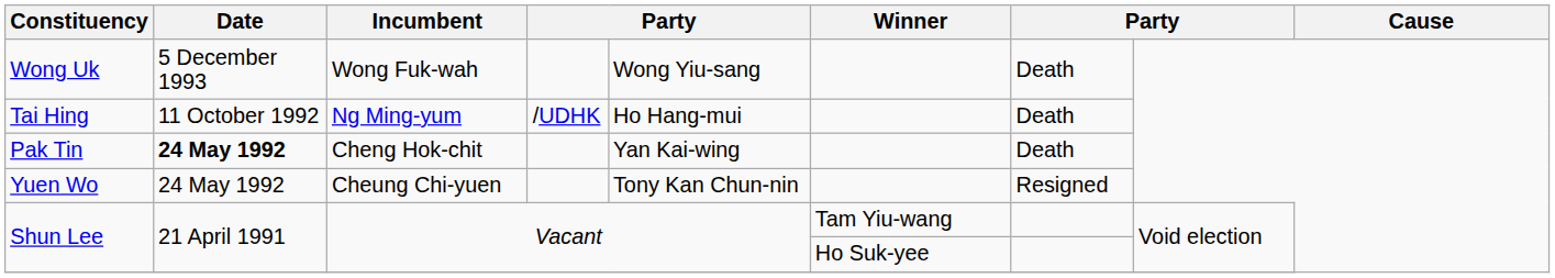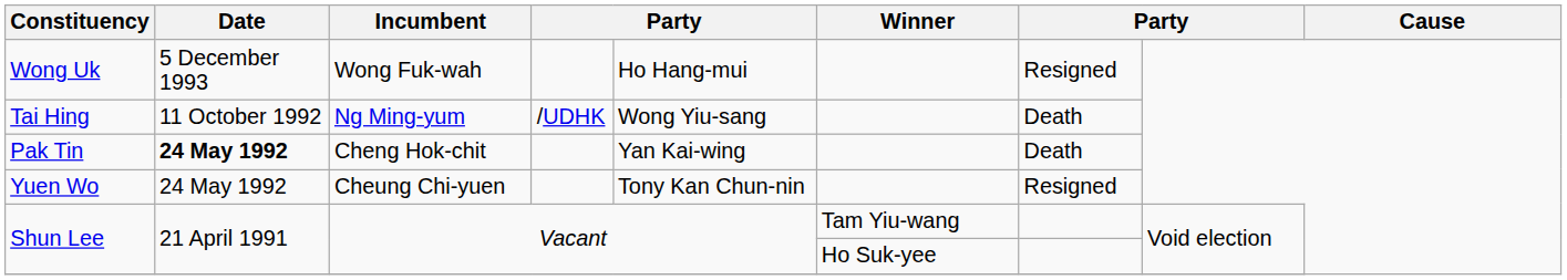 <table class="wikitable">
 <tr>
 <th width=100px>Constituency</th>
 <th width="120px">Date</th>
 <th width=140px>Incumbent</th>
 <th width=200px colspan=2>Party</th>
 <th width=140px>Winner</th>
 <th width=200px colspan=2>Party</th>
 <th width=180px>Cause</th>
 </tr>
 <tr>
 <td><a href='#'>Wong Uk</a></td>
 <td>5 December 1993</td>
 <td>Wong Fuk-wah</td>
 <td></td>
-<td>Wong Yiu-sang</td>
+<td>Ho Hang-mui</td>
 <td></td>
-<td>Death</td>
+<td>Resigned</td>
 </tr>
 <tr>
 <td><a href='#'>Tai Hing</a></td>
 <td>11 October 1992</td>
 <td><a href='#'>Ng Ming-yum</a></td>
 <td>/<a href='#'>UDHK</a></td>
-<td>Ho Hang-mui</td>
+<td>Wong Yiu-sang</td>
 <td></td>
 <td>Death</td>
 </tr>
 <tr>
 <td><a href='#'>Pak Tin</a></td>
 <td><strong>24 May 1992</strong></td>
 <td>Cheng Hok-chit</td>
 <td></td>
 <td>Yan Kai-wing</td>
 <td></td>
 <td>Death</td>
 </tr>
 <tr>
 <td><a href='#'>Yuen Wo</a></td>
 <td>24 May 1992</td>
 <td>Cheung Chi-yuen</td>
 <td></td>
 <td>Tony Kan Chun-nin</td>
 <td></td>
 <td>Resigned</td>
 </tr>
 <tr>
 <td rowspan=2><a href='#'>Shun Lee</a></td>
 <td rowspan=2>21 April 1991</td>
 <td rowspan=2 colspan=3 align=center><em>Vacant</em></td>
 <td>Tam Yiu-wang</td>
 <td></td>
 <td rowspan=2>Void election</td>
 </tr>
 <tr>
 <td>Ho Suk-yee</td>
 <td></td>
 </tr>
 <tr>
 </tr>
 </table>
